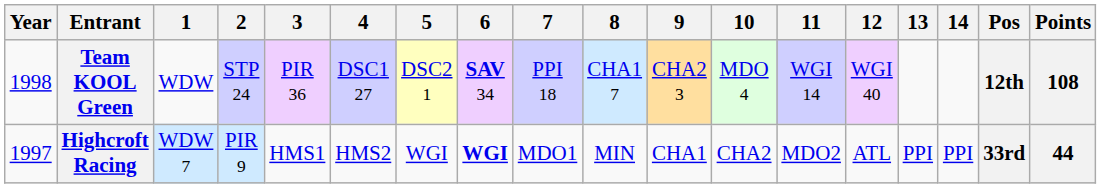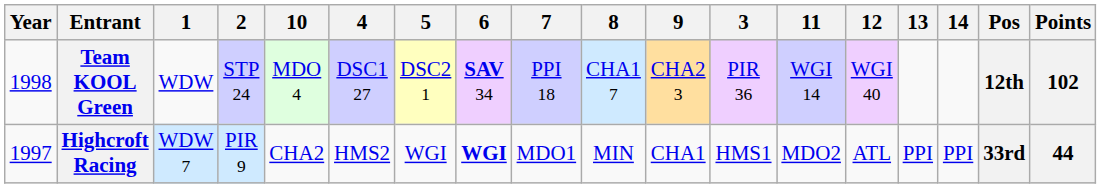 <table class="wikitable" style="text-align:center; font-size:90%">
 <tr>
 <th>Year</th>
 <th>Entrant</th>
 <th>1</th>
 <th>2</th>
-<th>3</th>
+<th>10</th>
 <th>4</th>
 <th>5</th>
 <th>6</th>
 <th>7</th>
 <th>8</th>
 <th>9</th>
-<th>10</th>
+<th>3</th>
 <th>11</th>
 <th>12</th>
 <th>13</th>
 <th>14</th>
 <th>Pos</th>
 <th>Points</th>
 </tr>
 <tr>
 <td><a href='#'>1998</a></td>
 <th><a href='#'>Team KOOL Green</a></th>
 <td><a href='#'>WDW</a></td>
 <td style="background:#CFCFFF;"><a href='#'>STP</a><br><small>24</small></td>
-<td style="background:#EFCFFF;"><a href='#'>PIR</a><br><small>36</small></td>
+<td style="background:#DFFFDF;"><a href='#'>MDO</a><br><small>4</small></td>
 <td style="background:#CFCFFF;"><a href='#'>DSC1</a><br><small>27</small></td>
 <td style="background:#FFFFBF;"><a href='#'>DSC2</a><br><small>1</small></td>
 <td style="background:#EFCFFF;"><strong><a href='#'>SAV</a></strong><br><small>34</small></td>
 <td style="background:#CFCFFF;"><a href='#'>PPI</a><br><small>18</small></td>
 <td style="background:#CFEAFF;"><a href='#'>CHA1</a><br><small>7</small></td>
 <td style="background:#FFDF9F;"><a href='#'>CHA2</a><br><small>3</small></td>
-<td style="background:#DFFFDF;"><a href='#'>MDO</a><br><small>4</small></td>
+<td style="background:#EFCFFF;"><a href='#'>PIR</a><br><small>36</small></td>
 <td style="background:#CFCFFF;"><a href='#'>WGI</a><br><small>14</small></td>
 <td style="background:#EFCFFF;"><a href='#'>WGI</a><br><small>40</small></td>
 <td></td>
 <td></td>
 <th>12th</th>
-<th>108</th>
+<th>102</th>
 </tr>
 <tr>
 <td><a href='#'>1997</a></td>
 <th><a href='#'>Highcroft Racing</a></th>
 <td style="background:#CFEAFF;"><a href='#'>WDW</a><br><small>7</small></td>
 <td style="background:#CFEAFF;"><a href='#'>PIR</a><br><small>9</small></td>
-<td><a href='#'>HMS1</a></td>
+<td><a href='#'>CHA2</a></td>
 <td><a href='#'>HMS2</a></td>
 <td><a href='#'>WGI</a></td>
 <td><strong><a href='#'>WGI</a></strong></td>
 <td><a href='#'>MDO1</a></td>
 <td><a href='#'>MIN</a></td>
 <td><a href='#'>CHA1</a></td>
-<td><a href='#'>CHA2</a></td>
+<td><a href='#'>HMS1</a></td>
 <td><a href='#'>MDO2</a></td>
 <td><a href='#'>ATL</a></td>
 <td><a href='#'>PPI</a></td>
 <td><a href='#'>PPI</a></td>
 <th>33rd</th>
 <th>44</th>
 </tr>
 </table>
